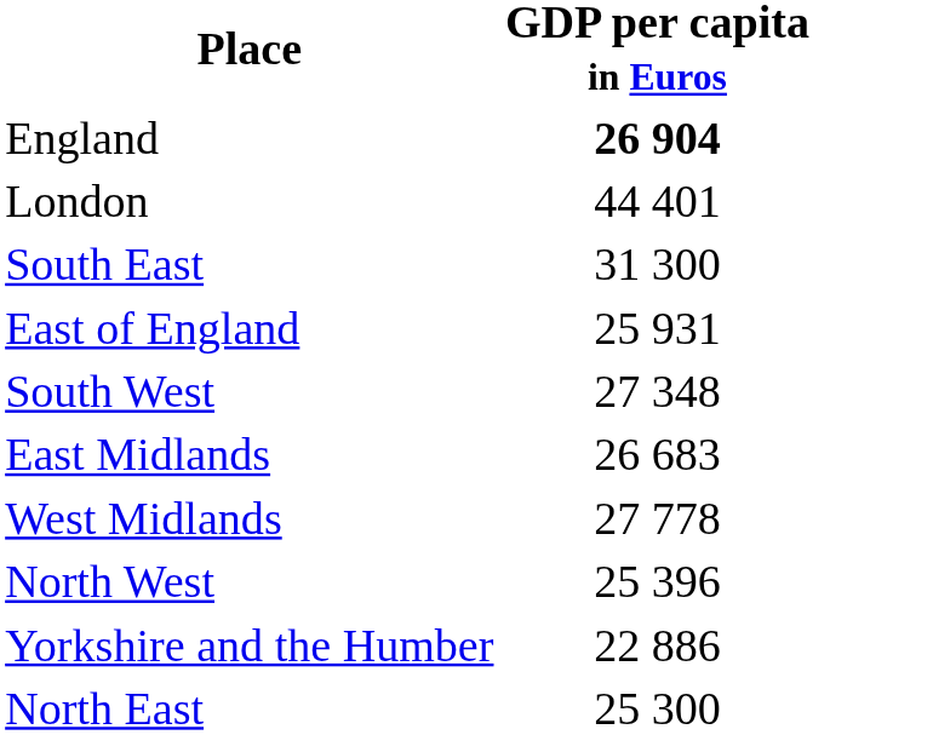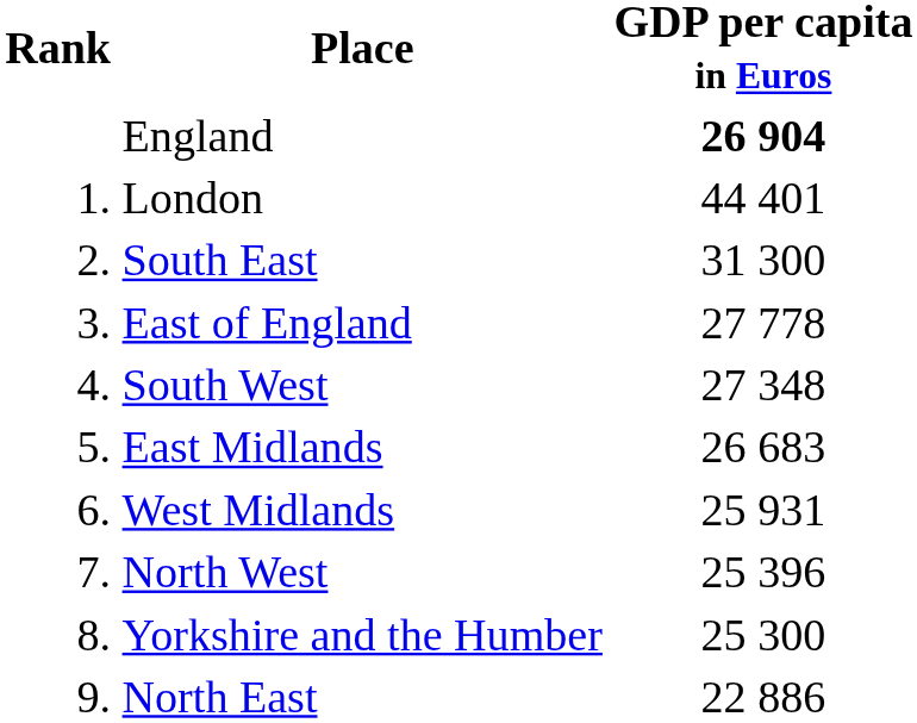 <table>
 <tr>
+<th>Rank</th>
 <th>Place</th>
 <th>GDP per capita<br><small>in <a href='#'>Euros</a></small></th>
 </tr>
 <tr>
+<td align=right></td>
 <td>England</td>
 <td align=center><strong>26 904</strong></td>
 </tr>
 <tr>
+<td align=right>1.</td>
 <td>London</td>
 <td align=center>44 401</td>
 </tr>
 <tr>
+<td align=right>2.</td>
 <td><a href='#'>South East</a></td>
 <td align=center>31 300</td>
 </tr>
 <tr>
+<td align=right>3.</td>
 <td><a href='#'>East of England</a></td>
-<td align=center>25 931</td>
+<td align=center>27 778</td>
 </tr>
 <tr>
+<td align=right>4.</td>
 <td><a href='#'>South West</a></td>
 <td align=center>27 348</td>
 </tr>
 <tr>
+<td align=right>5.</td>
 <td><a href='#'>East Midlands</a></td>
 <td align=center>26 683</td>
 </tr>
 <tr>
+<td align=right>6.</td>
 <td><a href='#'>West Midlands</a></td>
-<td align=center>27 778</td>
+<td align=center>25 931</td>
 </tr>
 <tr>
+<td align=right>7.</td>
 <td><a href='#'>North West</a></td>
 <td align=center>25 396</td>
 </tr>
 <tr>
+<td align=right>8.</td>
 <td><a href='#'>Yorkshire and the Humber</a></td>
+<td align=center>25 300</td>
+</tr>
+<tr>
+<td align=right>9.</td>
+<td><a href='#'>North East</a></td>
 <td align=center>22 886</td>
 </tr>
-<tr>
-<td><a href='#'>North East</a></td>
-<td align=center>25 300</td>
-</tr>
 </table>
